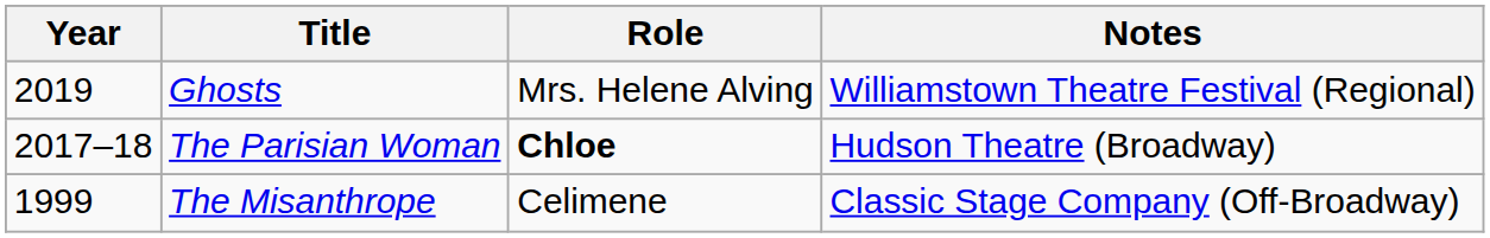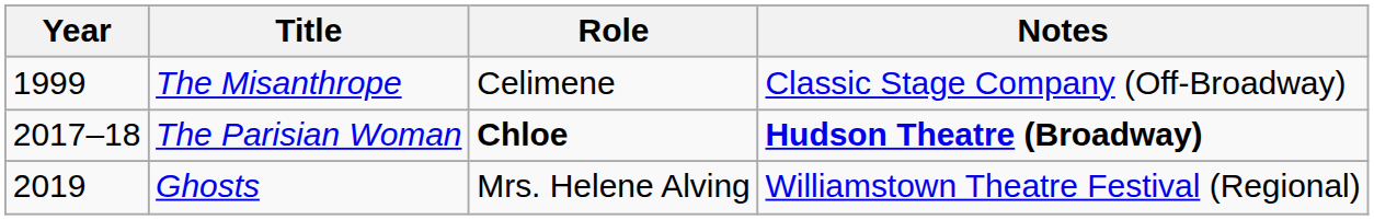 <table class="wikitable sortable">
 <tr>
 <th>Year</th>
 <th>Title</th>
 <th>Role</th>
 <th class="unsortable">Notes</th>
 </tr>
 <tr>
+<td>1999</td>
+<td><em><a href='#'>The Misanthrope</a></em></td>
+<td>Celimene</td>
+<td><a href='#'>Classic Stage Company</a> (Off-Broadway)</td>
+</tr>
+<tr>
+<td>2017–18</td>
+<td><em><a href='#'>The Parisian Woman</a></em></td>
+<td><strong>Chloe</strong></td>
+<td><strong><a href='#'>Hudson Theatre</a> (Broadway)</strong></td>
+</tr>
+<tr>
 <td>2019</td>
 <td><a href='#'><em>Ghosts</em></a></td>
 <td>Mrs. Helene Alving</td>
 <td><a href='#'>Williamstown Theatre Festival</a> (Regional)</td>
 </tr>
-<tr>
-<td>2017–18</td>
-<td><em><a href='#'>The Parisian Woman</a></em></td>
-<td><strong>Chloe</strong></td>
-<td><a href='#'>Hudson Theatre</a> (Broadway)</td>
-</tr>
-<tr>
-<td>1999</td>
-<td><em><a href='#'>The Misanthrope</a></em></td>
-<td>Celimene</td>
-<td><a href='#'>Classic Stage Company</a> (Off-Broadway)</td>
-</tr>
 </table>
